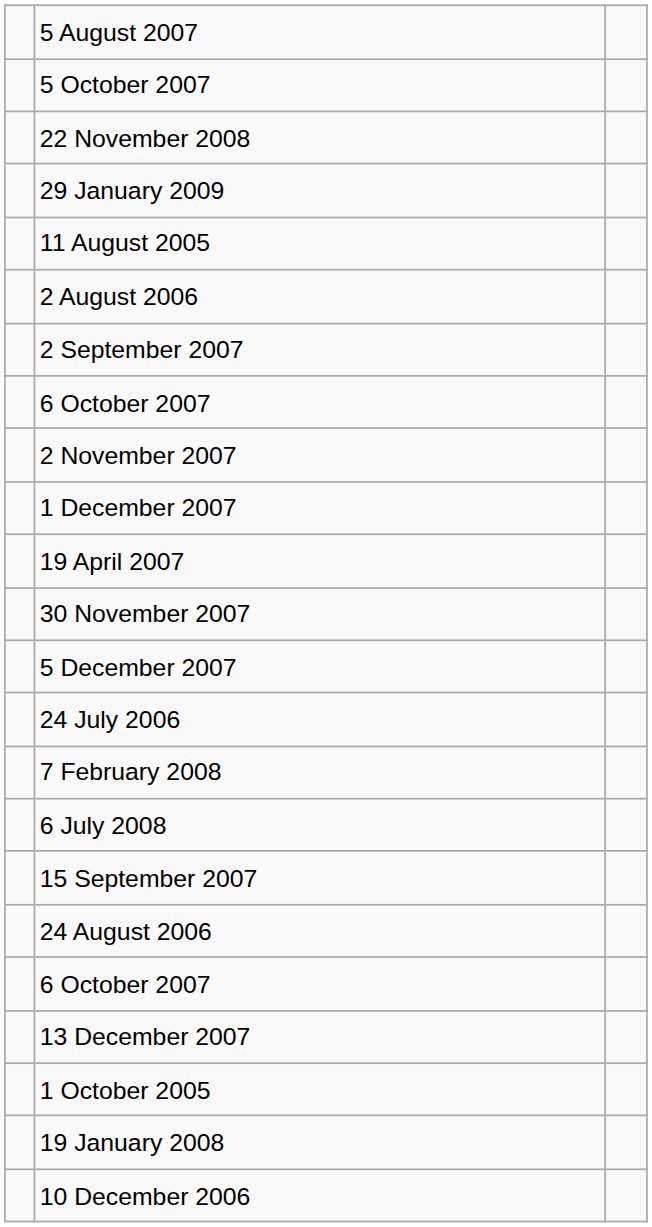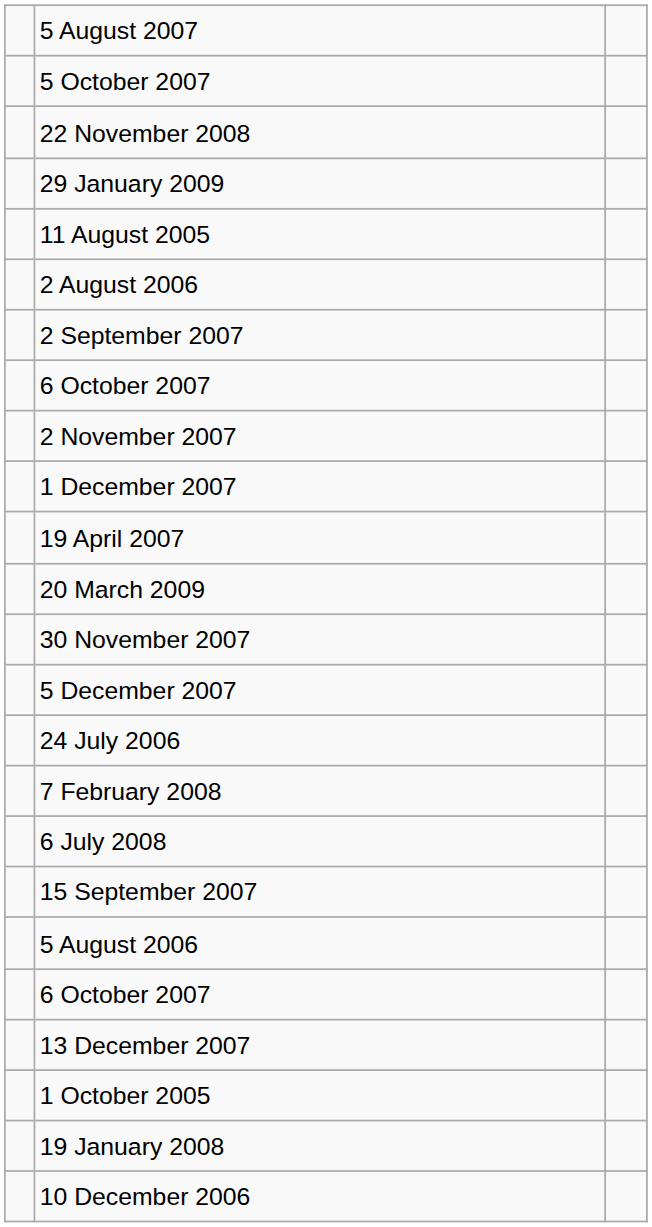 <table class="wikitable" style="font-size: 89%; float: left; width: 26em; margin-right: 1em; height: 700px">
 <tr>
 <td></td>
 <td>5 August 2007</td>
 <td></td>
 </tr>
 <tr>
 <td></td>
 <td>5 October 2007</td>
 <td></td>
 </tr>
 <tr>
 <td></td>
 <td>22 November 2008</td>
 <td></td>
 </tr>
 <tr>
 <td></td>
 <td>29 January 2009</td>
 <td></td>
 </tr>
 <tr>
 <td></td>
 <td>11 August 2005</td>
 <td> </td>
 </tr>
 <tr>
 <td></td>
 <td>2 August 2006</td>
 <td></td>
 </tr>
 <tr>
 <td></td>
 <td>2 September 2007</td>
 <td></td>
 </tr>
 <tr>
 <td></td>
 <td>6 October 2007</td>
 <td></td>
 </tr>
 <tr>
 <td></td>
 <td>2 November 2007</td>
 <td></td>
 </tr>
 <tr>
 <td></td>
 <td>1 December 2007</td>
 <td></td>
 </tr>
 <tr>
 <td></td>
 <td>19 April 2007</td>
 <td></td>
 </tr>
 <tr>
 <td></td>
+<td>20 March 2009</td>
+<td></td>
+</tr>
+<tr>
+<td></td>
 <td>30 November 2007</td>
 <td></td>
 </tr>
 <tr>
 <td></td>
 <td>5 December 2007</td>
 <td></td>
 </tr>
 <tr>
 <td></td>
 <td>24 July 2006</td>
 <td></td>
 </tr>
 <tr>
 <td></td>
 <td>7 February 2008</td>
 <td></td>
 </tr>
 <tr>
 <td></td>
 <td>6 July 2008</td>
 <td></td>
 </tr>
 <tr>
 <td></td>
 <td>15 September 2007</td>
 <td></td>
 </tr>
 <tr>
 <td></td>
-<td>24 August 2006</td>
+<td>5 August 2006</td>
 <td></td>
 </tr>
 <tr>
 <td></td>
 <td>6 October 2007</td>
 <td></td>
 </tr>
 <tr>
 <td></td>
 <td>13 December 2007</td>
 <td></td>
 </tr>
 <tr>
 <td></td>
 <td>1 October 2005</td>
 <td></td>
 </tr>
 <tr>
 <td></td>
 <td>19 January 2008</td>
 <td></td>
 </tr>
 <tr>
 <td></td>
 <td>10 December 2006</td>
 <td></td>
 </tr>
 </table>
